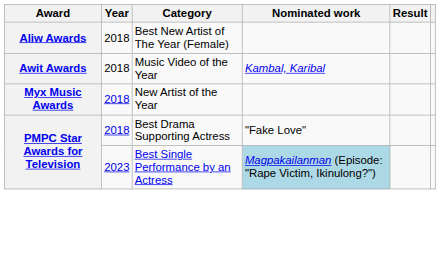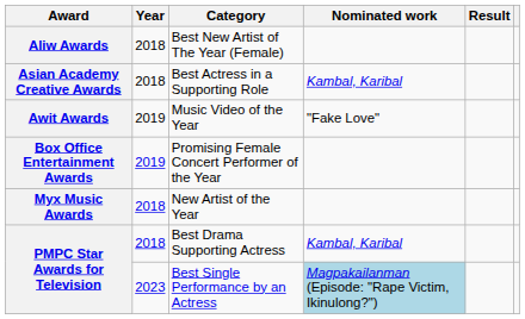 <table class="wikitable plainrowheaders sortable">
 <tr>
 <th scope="col">Award</th>
 <th scope="col">Year</th>
 <th scope="col">Category</th>
 <th scope="col">Nominated work</th>
 <th scope="col">Result</th>
 <th scope="col" class="unsortable"></th>
 </tr>
 <tr>
 <th scope="row"><a href='#'>Aliw Awards</a></th>
 <td>2018</td>
 <td>Best New Artist of The Year (Female)</td>
 <td></td>
 <td></td>
 <td style="text-align:center;"><br></td>
 </tr>
 <tr>
-<th scope="row"><a href='#'>Awit Awards</a></th>
+<th scope="row"><a href='#'>Asian Academy Creative Awards</a></th>
 <td>2018</td>
-<td>Music Video of the Year</td>
+<td>Best Actress in a Supporting Role</td>
 <td><em><a href='#'>Kambal, Karibal</a></em></td>
 <td></td>
 <td style="text-align:center;"><br></td>
+</tr>
+<tr>
+<th scope="row"><a href='#'>Awit Awards</a></th>
+<td>2019</td>
+<td>Music Video of the Year</td>
+<td>"Fake Love"</td>
+<td></td>
+<td style="text-align:center;"><br></td>
+</tr>
+<tr>
+<th scope="row"><a href='#'>Box Office Entertainment Awards</a></th>
+<td><a href='#'>2019</a></td>
+<td>Promising Female Concert Performer of the Year</td>
+<td></td>
+<td></td>
+<td style="text-align:center;"></td>
 </tr>
 <tr>
 <th scope="row"><a href='#'>Myx Music Awards</a></th>
 <td><a href='#'>2018</a></td>
 <td>New Artist of the Year</td>
 <td></td>
 <td></td>
 <td style="text-align:center;"><br></td>
 </tr>
 <tr>
 <th scope="rowgroup" rowspan="2"><a href='#'>PMPC Star Awards for Television</a></th>
 <td><a href='#'>2018</a></td>
 <td>Best Drama Supporting Actress</td>
-<td>"Fake Love"</td>
+<td><em><a href='#'>Kambal, Karibal</a></em></td>
 <td></td>
 <td style="text-align:center;"><br></td>
 </tr>
 <tr>
 <td><a href='#'>2023</a></td>
 <td><a href='#'>Best Single Performance by an Actress</a></td>
 <td style="background: lightblue;"><em><a href='#'>Magpakailanman</a></em> (Episode: "Rape Victim, Ikinulong?")</td>
 <td></td>
 <td style="text-align:center;"><br></td>
 </tr>
 </table>
